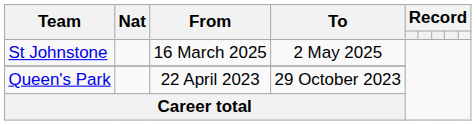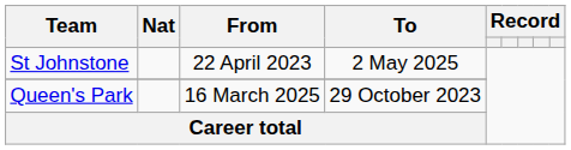 <table class="wikitable" style="text-align: center;">
 <tr>
 <th rowspan="2">Team</th>
 <th rowspan="2">Nat</th>
 <th rowspan="2">From</th>
 <th rowspan="2">To</th>
 <th colspan="5">Record</th>
 </tr>
 <tr>
 <th></th>
 <th></th>
 <th></th>
 <th></th>
 <th></th>
 </tr>
 <tr>
 <td align="left"><a href='#'>St Johnstone</a></td>
 <td align="center"></td>
-<td align="center">16 March 2025</td>
+<td align="center">22 April 2023</td>
 <td align="center">2 May 2025<br></td>
 </tr>
 <tr>
 </tr>
 <tr>
 <td><a href='#'>Queen's Park</a></td>
 <td align="center"></td>
-<td align="center">22 April 2023</td>
+<td align="center">16 March 2025</td>
 <td align="center">29 October 2023<br></td>
 </tr>
 <tr>
 <th colspan=4><strong>Career total</strong><br></th>
 </tr>
 </table>
